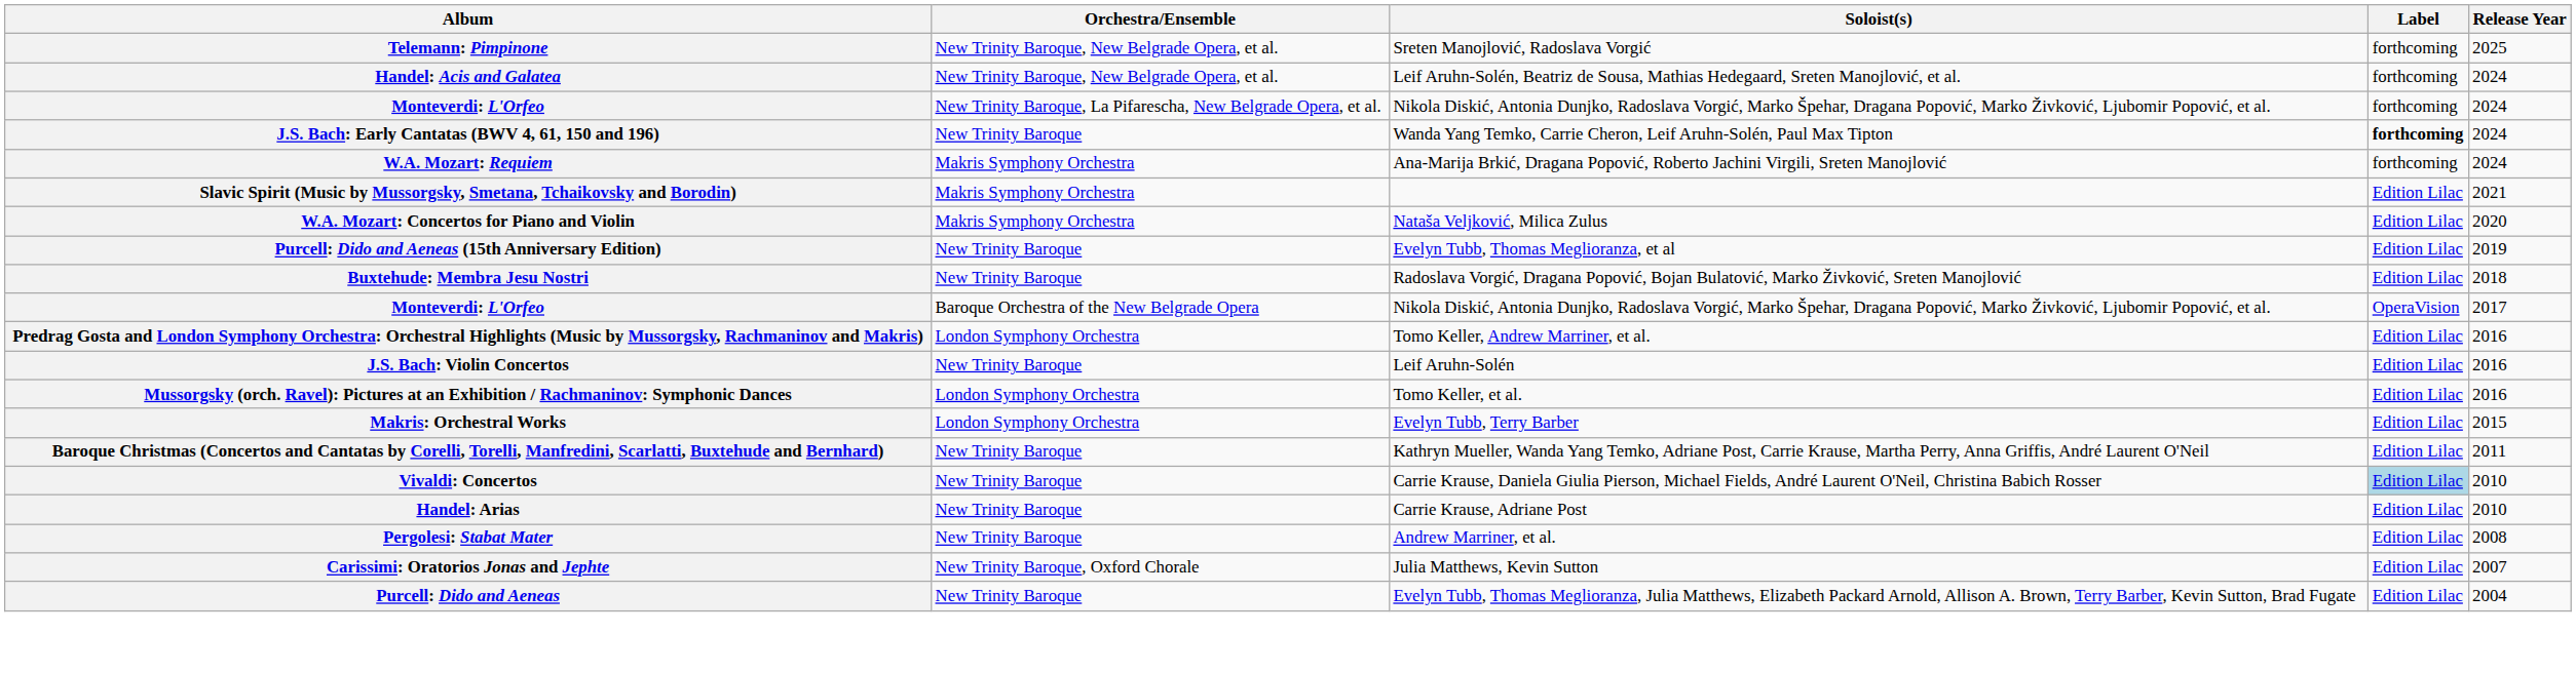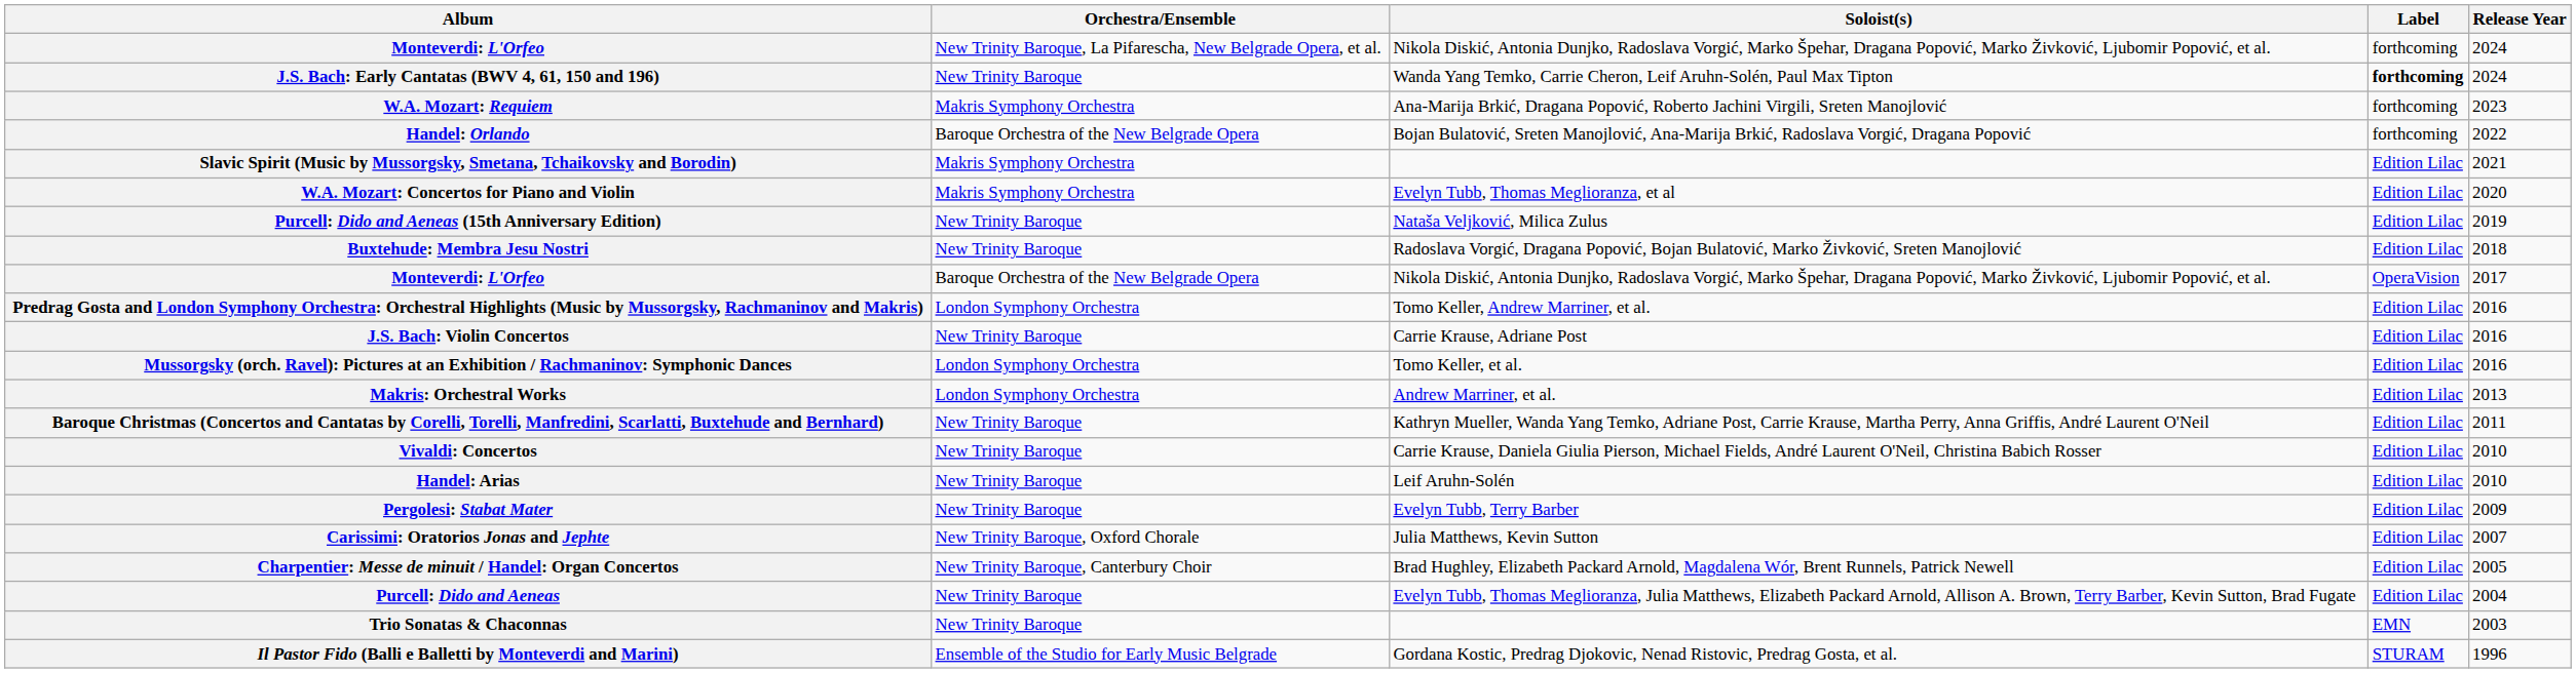 <table class="wikitable sortable" style="font-size: smaller; text-align: left; width: 100%;">
 <tr>
 <th>Album</th>
 <th>Orchestra/Ensemble</th>
 <th>Soloist(s)</th>
 <th>Label</th>
 <th>Release Year</th>
-</tr>
-<tr>
-<th><a href='#'>Telemann</a>: <em><a href='#'>Pimpinone</a></em></th>
-<td><a href='#'>New Trinity Baroque</a>, <a href='#'>New Belgrade Opera</a>, et al.</td>
-<td>Sreten Manojlović, Radoslava Vorgić</td>
-<td>forthcoming</td>
-<td>2025</td>
-</tr>
-<tr>
-<th><a href='#'>Handel</a>: <em><a href='#'>Acis and Galatea</a></em></th>
-<td><a href='#'>New Trinity Baroque</a>, <a href='#'>New Belgrade Opera</a>, et al.</td>
-<td>Leif Aruhn-Solén, Beatriz de Sousa, Mathias Hedegaard, Sreten Manojlović, et al.</td>
-<td>forthcoming</td>
-<td>2024</td>
 </tr>
 <tr>
 <th><a href='#'>Monteverdi</a>: <em><a href='#'>L'Orfeo</a></em></th>
 <td><a href='#'>New Trinity Baroque</a>, La Pifarescha, <a href='#'>New Belgrade Opera</a>, et al.</td>
 <td>Nikola Diskić, Antonia Dunjko, Radoslava Vorgić, Marko Špehar, Dragana Popović, Marko Živković, Ljubomir Popović, et al.</td>
 <td>forthcoming</td>
 <td>2024</td>
 </tr>
 <tr>
 <th><a href='#'>J.S. Bach</a>: Early Cantatas (BWV 4, 61, 150 and 196)</th>
 <td><a href='#'>New Trinity Baroque</a></td>
 <td>Wanda Yang Temko, Carrie Cheron, Leif Aruhn-Solén, Paul Max Tipton</td>
 <td><strong>forthcoming</strong></td>
 <td>2024</td>
 </tr>
 <tr>
 <th><a href='#'>W.A. Mozart</a>: <em><a href='#'>Requiem</a></em></th>
 <td><a href='#'>Makris Symphony Orchestra</a></td>
 <td>Ana-Marija Brkić, Dragana Popović, Roberto Jachini Virgili, Sreten Manojlović</td>
 <td>forthcoming</td>
-<td>2024</td>
+<td>2023</td>
+</tr>
+<tr>
+<th><a href='#'>Handel</a>: <em><a href='#'>Orlando</a></em></th>
+<td>Baroque Orchestra of the <a href='#'>New Belgrade Opera</a></td>
+<td>Bojan Bulatović, Sreten Manojlović, Ana-Marija Brkić, Radoslava Vorgić, Dragana Popović</td>
+<td>forthcoming</td>
+<td>2022</td>
 </tr>
 <tr>
 <th>Slavic Spirit (Music by <a href='#'>Mussorgsky</a>, <a href='#'>Smetana</a>, <a href='#'>Tchaikovsky</a> and <a href='#'>Borodin</a>)</th>
 <td><a href='#'>Makris Symphony Orchestra</a></td>
 <td></td>
 <td><a href='#'>Edition Lilac</a></td>
 <td>2021</td>
 </tr>
 <tr>
 <th><a href='#'>W.A. Mozart</a>: Concertos for Piano and Violin</th>
 <td><a href='#'>Makris Symphony Orchestra</a></td>
-<td><a href='#'>Nataša Veljković</a>, Milica Zulus</td>
+<td><a href='#'>Evelyn Tubb</a>, <a href='#'>Thomas Meglioranza</a>, et al</td>
 <td><a href='#'>Edition Lilac</a></td>
 <td>2020</td>
 </tr>
 <tr>
 <th><a href='#'>Purcell</a>: <em><a href='#'>Dido and Aeneas</a></em> (15th Anniversary Edition)</th>
 <td><a href='#'>New Trinity Baroque</a></td>
-<td><a href='#'>Evelyn Tubb</a>, <a href='#'>Thomas Meglioranza</a>, et al</td>
+<td><a href='#'>Nataša Veljković</a>, Milica Zulus</td>
 <td><a href='#'>Edition Lilac</a></td>
 <td>2019</td>
 </tr>
 <tr>
 <th><a href='#'>Buxtehude</a>: <a href='#'>Membra Jesu Nostri</a></th>
 <td><a href='#'>New Trinity Baroque</a></td>
 <td>Radoslava Vorgić, Dragana Popović, Bojan Bulatović, Marko Živković, Sreten Manojlović</td>
 <td><a href='#'>Edition Lilac</a></td>
 <td>2018</td>
 </tr>
 <tr>
 <th><a href='#'>Monteverdi</a>: <em><a href='#'>L'Orfeo</a></em></th>
 <td>Baroque Orchestra of the <a href='#'>New Belgrade Opera</a></td>
 <td>Nikola Diskić, Antonia Dunjko, Radoslava Vorgić, Marko Špehar, Dragana Popović, Marko Živković, Ljubomir Popović, et al.</td>
 <td><a href='#'>OperaVision</a></td>
 <td>2017</td>
 </tr>
 <tr>
 <th>Predrag Gosta and <a href='#'>London Symphony Orchestra</a>: Orchestral Highlights (Music by <a href='#'>Mussorgsky</a>, <a href='#'>Rachmaninov</a> and <a href='#'>Makris</a>)</th>
 <td><a href='#'>London Symphony Orchestra</a></td>
 <td>Tomo Keller, <a href='#'>Andrew Marriner</a>, et al.</td>
 <td><a href='#'>Edition Lilac</a></td>
 <td>2016</td>
 </tr>
 <tr>
 <th><a href='#'>J.S. Bach</a>: Violin Concertos</th>
 <td><a href='#'>New Trinity Baroque</a></td>
-<td>Leif Aruhn-Solén</td>
+<td>Carrie Krause, Adriane Post</td>
 <td><a href='#'>Edition Lilac</a></td>
 <td>2016</td>
 </tr>
 <tr>
 <th><a href='#'>Mussorgsky</a> (orch. <a href='#'>Ravel</a>): Pictures at an Exhibition / <a href='#'>Rachmaninov</a>: Symphonic Dances</th>
 <td><a href='#'>London Symphony Orchestra</a></td>
 <td>Tomo Keller, et al.</td>
 <td><a href='#'>Edition Lilac</a></td>
 <td>2016</td>
 </tr>
 <tr>
 <th><a href='#'>Makris</a>: Orchestral Works</th>
 <td><a href='#'>London Symphony Orchestra</a></td>
-<td><a href='#'>Evelyn Tubb</a>, <a href='#'>Terry Barber</a></td>
+<td><a href='#'>Andrew Marriner</a>, et al.</td>
 <td><a href='#'>Edition Lilac</a></td>
-<td>2015</td>
+<td>2013</td>
 </tr>
 <tr>
 <th>Baroque Christmas (Concertos and Cantatas by <a href='#'>Corelli</a>, <a href='#'>Torelli</a>, <a href='#'>Manfredini</a>, <a href='#'>Scarlatti</a>, <a href='#'>Buxtehude</a> and <a href='#'>Bernhard</a>)</th>
 <td><a href='#'>New Trinity Baroque</a></td>
 <td>Kathryn Mueller, Wanda Yang Temko, Adriane Post, Carrie Krause, Martha Perry, Anna Griffis, André Laurent O'Neil</td>
 <td><a href='#'>Edition Lilac</a></td>
 <td>2011</td>
 </tr>
 <tr>
 <th><a href='#'>Vivaldi</a>: Concertos</th>
 <td><a href='#'>New Trinity Baroque</a></td>
 <td>Carrie Krause, Daniela Giulia Pierson, Michael Fields, André Laurent O'Neil, Christina Babich Rosser</td>
-<td style="background: lightblue;"><a href='#'>Edition Lilac</a></td>
+<td><a href='#'>Edition Lilac</a></td>
 <td>2010</td>
 </tr>
 <tr>
 <th><a href='#'>Handel</a>: Arias</th>
 <td><a href='#'>New Trinity Baroque</a></td>
-<td>Carrie Krause, Adriane Post</td>
+<td>Leif Aruhn-Solén</td>
 <td><a href='#'>Edition Lilac</a></td>
 <td>2010</td>
 </tr>
 <tr>
 <th><a href='#'>Pergolesi</a>: <em><a href='#'>Stabat Mater</a></em></th>
 <td><a href='#'>New Trinity Baroque</a></td>
-<td><a href='#'>Andrew Marriner</a>, et al.</td>
+<td><a href='#'>Evelyn Tubb</a>, <a href='#'>Terry Barber</a></td>
 <td><a href='#'>Edition Lilac</a></td>
-<td>2008</td>
+<td>2009</td>
 </tr>
 <tr>
 <th><a href='#'>Carissimi</a>: Oratorios <em>Jonas</em> and <em><a href='#'>Jephte</a></em></th>
 <td><a href='#'>New Trinity Baroque</a>, Oxford Chorale</td>
 <td>Julia Matthews, Kevin Sutton</td>
 <td><a href='#'>Edition Lilac</a></td>
 <td>2007</td>
 </tr>
 <tr>
+<th><a href='#'>Charpentier</a>: <em>Messe de minuit</em> / <a href='#'>Handel</a>: Organ Concertos</th>
+<td><a href='#'>New Trinity Baroque</a>, Canterbury Choir</td>
+<td>Brad Hughley, Elizabeth Packard Arnold, <a href='#'>Magdalena Wór</a>, Brent Runnels, Patrick Newell</td>
+<td><a href='#'>Edition Lilac</a></td>
+<td>2005</td>
+</tr>
+<tr>
 <th><a href='#'>Purcell</a>: <em><a href='#'>Dido and Aeneas</a></em></th>
 <td><a href='#'>New Trinity Baroque</a></td>
 <td><a href='#'>Evelyn Tubb</a>, <a href='#'>Thomas Meglioranza</a>, Julia Matthews, Elizabeth Packard Arnold, Allison A. Brown, <a href='#'>Terry Barber</a>, Kevin Sutton, Brad Fugate</td>
 <td><a href='#'>Edition Lilac</a></td>
 <td>2004</td>
 </tr>
+<tr>
+<th>Trio Sonatas & Chaconnas</th>
+<td><a href='#'>New Trinity Baroque</a></td>
+<td></td>
+<td><a href='#'>EMN</a></td>
+<td>2003</td>
+</tr>
+<tr>
+<th><em>Il Pastor Fido</em> (Balli e Balletti by <a href='#'>Monteverdi</a> and <a href='#'>Marini</a>)</th>
+<td><a href='#'>Ensemble of the Studio for Early Music Belgrade</a></td>
+<td>Gordana Kostic, Predrag Djokovic, Nenad Ristovic, Predrag Gosta, et al.</td>
+<td><a href='#'>STURAM</a></td>
+<td>1996</td>
+</tr>
 </table>
